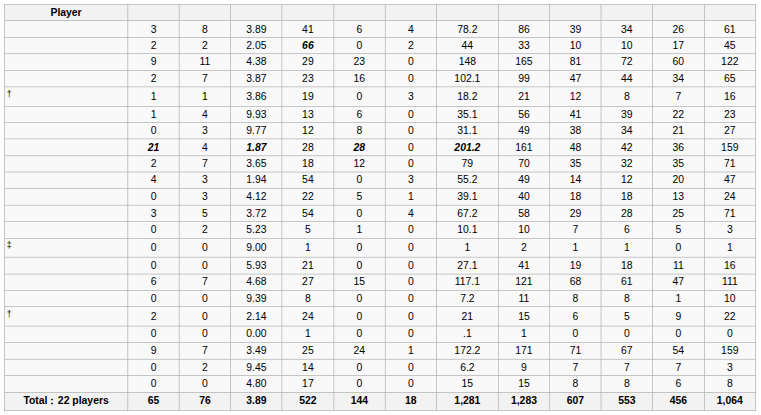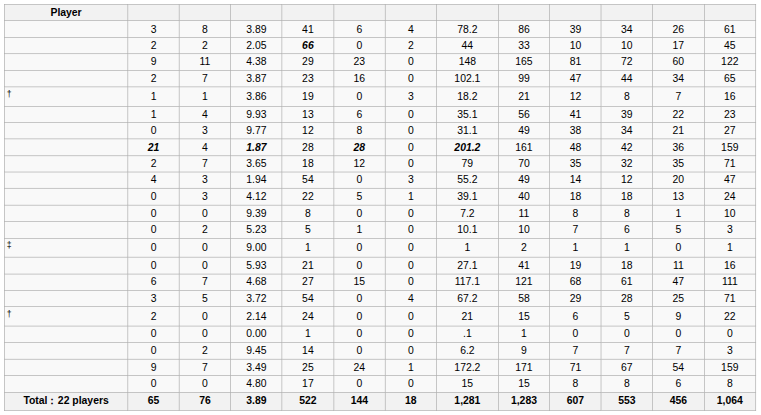 <table class="wikitable sortable" style="text-align:center;">
 <tr>
 <th width="12%">Player</th>
 <th width="5%"><a href='#'></a></th>
 <th width="5%"><a href='#'></a></th>
 <th width="5%"><a href='#'></a></th>
 <th width="5%"><a href='#'></a></th>
 <th width="5%"><a href='#'></a></th>
 <th width="5%"><a href='#'></a></th>
 <th width="6%"><a href='#'></a></th>
 <th width="5%"><a href='#'></a></th>
 <th width="5%"><a href='#'></a></th>
 <th width="5%"><a href='#'></a></th>
 <th width="5%"><a href='#'></a></th>
 <th width="5%"><a href='#'></a></th>
 </tr>
 <tr>
 <td align="left"></td>
 <td>3</td>
 <td>8</td>
 <td>3.89</td>
 <td>41</td>
 <td>6</td>
 <td>4</td>
 <td>78.2</td>
 <td>86</td>
 <td>39</td>
 <td>34</td>
 <td>26</td>
 <td>61</td>
 </tr>
 <tr>
 <td align="left"></td>
 <td>2</td>
 <td>2</td>
 <td>2.05</td>
 <td><strong><em>66</em></strong></td>
 <td>0</td>
 <td>2</td>
 <td>44</td>
 <td>33</td>
 <td>10</td>
 <td>10</td>
 <td>17</td>
 <td>45</td>
 </tr>
 <tr>
 <td align="left"></td>
 <td>9</td>
 <td>11</td>
 <td>4.38</td>
 <td>29</td>
 <td>23</td>
 <td>0</td>
 <td>148</td>
 <td>165</td>
 <td>81</td>
 <td>72</td>
 <td>60</td>
 <td>122</td>
 </tr>
 <tr>
 <td align="left"></td>
 <td>2</td>
 <td>7</td>
 <td>3.87</td>
 <td>23</td>
 <td>16</td>
 <td>0</td>
 <td>102.1</td>
 <td>99</td>
 <td>47</td>
 <td>44</td>
 <td>34</td>
 <td>65</td>
 </tr>
 <tr>
 <td align="left"><sup>†</sup></td>
 <td>1</td>
 <td>1</td>
 <td>3.86</td>
 <td>19</td>
 <td>0</td>
 <td>3</td>
 <td>18.2</td>
 <td>21</td>
 <td>12</td>
 <td>8</td>
 <td>7</td>
 <td>16</td>
 </tr>
 <tr>
 <td align="left"></td>
 <td>1</td>
 <td>4</td>
 <td>9.93</td>
 <td>13</td>
 <td>6</td>
 <td>0</td>
 <td>35.1</td>
 <td>56</td>
 <td>41</td>
 <td>39</td>
 <td>22</td>
 <td>23</td>
 </tr>
 <tr>
 <td align="left"></td>
 <td>0</td>
 <td>3</td>
 <td>9.77</td>
 <td>12</td>
 <td>8</td>
 <td>0</td>
 <td>31.1</td>
 <td>49</td>
 <td>38</td>
 <td>34</td>
 <td>21</td>
 <td>27</td>
 </tr>
 <tr>
 <td align="left"></td>
 <td><strong><em>21</em></strong></td>
 <td>4</td>
 <td><strong><em>1.87</em></strong></td>
 <td>28</td>
 <td><strong><em>28</em></strong></td>
 <td>0</td>
 <td><strong><em>201.2</em></strong></td>
 <td>161</td>
 <td>48</td>
 <td>42</td>
 <td>36</td>
 <td>159</td>
 </tr>
 <tr>
 <td align="left"></td>
 <td>2</td>
 <td>7</td>
 <td>3.65</td>
 <td>18</td>
 <td>12</td>
 <td>0</td>
 <td>79</td>
 <td>70</td>
 <td>35</td>
 <td>32</td>
 <td>35</td>
 <td>71</td>
 </tr>
 <tr>
 <td align="left"></td>
 <td>4</td>
 <td>3</td>
 <td>1.94</td>
 <td>54</td>
 <td>0</td>
 <td>3</td>
 <td>55.2</td>
 <td>49</td>
 <td>14</td>
 <td>12</td>
 <td>20</td>
 <td>47</td>
 </tr>
 <tr>
 <td align="left"></td>
 <td>0</td>
 <td>3</td>
 <td>4.12</td>
 <td>22</td>
 <td>5</td>
 <td>1</td>
 <td>39.1</td>
 <td>40</td>
 <td>18</td>
 <td>18</td>
 <td>13</td>
 <td>24</td>
 </tr>
 <tr>
 <td align="left"></td>
-<td>3</td>
-<td>5</td>
-<td>3.72</td>
-<td>54</td>
 <td>0</td>
-<td>4</td>
-<td>67.2</td>
-<td>58</td>
-<td>29</td>
-<td>28</td>
-<td>25</td>
-<td>71</td>
+<td>0</td>
+<td>9.39</td>
+<td>8</td>
+<td>0</td>
+<td>0</td>
+<td>7.2</td>
+<td>11</td>
+<td>8</td>
+<td>8</td>
+<td>1</td>
+<td>10</td>
 </tr>
 <tr>
 <td align="left"></td>
 <td>0</td>
 <td>2</td>
 <td>5.23</td>
 <td>5</td>
 <td>1</td>
 <td>0</td>
 <td>10.1</td>
 <td>10</td>
 <td>7</td>
 <td>6</td>
 <td>5</td>
 <td>3</td>
 </tr>
 <tr>
 <td align="left"><sup>‡</sup></td>
 <td>0</td>
 <td>0</td>
 <td>9.00</td>
 <td>1</td>
 <td>0</td>
 <td>0</td>
 <td>1</td>
 <td>2</td>
 <td>1</td>
 <td>1</td>
 <td>0</td>
 <td>1</td>
 </tr>
 <tr>
 <td align="left"></td>
 <td>0</td>
 <td>0</td>
 <td>5.93</td>
 <td>21</td>
 <td>0</td>
 <td>0</td>
 <td>27.1</td>
 <td>41</td>
 <td>19</td>
 <td>18</td>
 <td>11</td>
 <td>16</td>
 </tr>
 <tr>
 <td align="left"></td>
 <td>6</td>
 <td>7</td>
 <td>4.68</td>
 <td>27</td>
 <td>15</td>
 <td>0</td>
 <td>117.1</td>
 <td>121</td>
 <td>68</td>
 <td>61</td>
 <td>47</td>
 <td>111</td>
 </tr>
 <tr>
 <td align="left"></td>
+<td>3</td>
+<td>5</td>
+<td>3.72</td>
+<td>54</td>
 <td>0</td>
-<td>0</td>
-<td>9.39</td>
-<td>8</td>
-<td>0</td>
-<td>0</td>
-<td>7.2</td>
-<td>11</td>
-<td>8</td>
-<td>8</td>
-<td>1</td>
-<td>10</td>
+<td>4</td>
+<td>67.2</td>
+<td>58</td>
+<td>29</td>
+<td>28</td>
+<td>25</td>
+<td>71</td>
 </tr>
 <tr>
 <td align="left"><sup>†</sup></td>
 <td>2</td>
 <td>0</td>
 <td>2.14</td>
 <td>24</td>
 <td>0</td>
 <td>0</td>
 <td>21</td>
 <td>15</td>
 <td>6</td>
 <td>5</td>
 <td>9</td>
 <td>22</td>
 </tr>
 <tr>
 <td align="left"></td>
 <td>0</td>
 <td>0</td>
 <td>0.00</td>
 <td>1</td>
 <td>0</td>
 <td>0</td>
 <td>.1</td>
 <td>1</td>
 <td>0</td>
 <td>0</td>
 <td>0</td>
 <td>0</td>
 </tr>
 <tr>
 <td align="left"></td>
+<td>0</td>
+<td>2</td>
+<td>9.45</td>
+<td>14</td>
+<td>0</td>
+<td>0</td>
+<td>6.2</td>
+<td>9</td>
+<td>7</td>
+<td>7</td>
+<td>7</td>
+<td>3</td>
+</tr>
+<tr>
+<td align="left"></td>
 <td>9</td>
 <td>7</td>
 <td>3.49</td>
 <td>25</td>
 <td>24</td>
 <td>1</td>
 <td>172.2</td>
 <td>171</td>
 <td>71</td>
 <td>67</td>
 <td>54</td>
 <td>159</td>
-</tr>
-<tr>
-<td align="left"></td>
-<td>0</td>
-<td>2</td>
-<td>9.45</td>
-<td>14</td>
-<td>0</td>
-<td>0</td>
-<td>6.2</td>
-<td>9</td>
-<td>7</td>
-<td>7</td>
-<td>7</td>
-<td>3</td>
 </tr>
 <tr>
 <td align="left"></td>
 <td>0</td>
 <td>0</td>
 <td>4.80</td>
 <td>17</td>
 <td>0</td>
 <td>0</td>
 <td>15</td>
 <td>15</td>
 <td>8</td>
 <td>8</td>
 <td>6</td>
 <td>8</td>
 </tr>
 <tr>
 <th>Total：22 players</th>
 <th>65</th>
 <th>76</th>
 <th>3.89</th>
 <th>522</th>
 <th>144</th>
 <th>18</th>
 <th>1,281</th>
 <th>1,283</th>
 <th>607</th>
 <th>553</th>
 <th>456</th>
 <th>1,064</th>
 </tr>
 </table>
